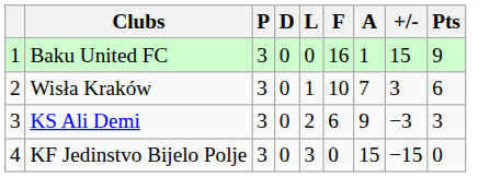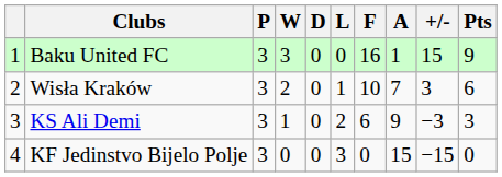 <table class="wikitable">
 <tr>
 <th></th>
 <th>Clubs</th>
 <th>P</th>
+<th>W</th>
 <th>D</th>
 <th>L</th>
 <th>F</th>
 <th>A</th>
 <th>+/-</th>
 <th>Pts</th>
 </tr>
 <tr bgcolor=#ccffcc>
 <td>1</td>
 <td> Baku United FC</td>
+<td>3</td>
 <td>3</td>
 <td>0</td>
 <td>0</td>
 <td>16</td>
 <td>1</td>
 <td>15</td>
 <td>9</td>
 </tr>
 <tr>
 <td>2</td>
 <td> Wisła Kraków</td>
 <td>3</td>
+<td>2</td>
 <td>0</td>
 <td>1</td>
 <td>10</td>
 <td>7</td>
 <td>3</td>
 <td>6</td>
 </tr>
 <tr>
 <td>3</td>
 <td> <a href='#'>KS Ali Demi</a></td>
 <td>3</td>
+<td>1</td>
 <td>0</td>
 <td>2</td>
 <td>6</td>
 <td>9</td>
 <td>−3</td>
 <td>3</td>
 </tr>
 <tr>
 <td>4</td>
 <td> KF Jedinstvo Bijelo Polje</td>
 <td>3</td>
 <td>0</td>
+<td>0</td>
 <td>3</td>
 <td>0</td>
 <td>15</td>
 <td>−15</td>
 <td>0</td>
 </tr>
 </table>
